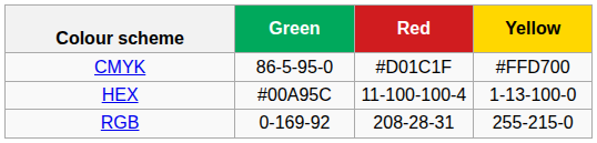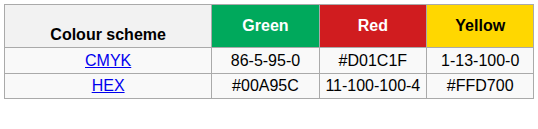 <table class=wikitable width=60% style="text-align:center;">
 <tr>
 <th><br>Colour scheme</th>
 <th ! style="background:#00A95C; width:100px; color:white;">Green</th>
 <th style="background:#D01C1F; width:100px; color:white;">Red</th>
 <th style="background:#FFD700; width:100px; color:black;">Yellow</th>
 </tr>
 <tr>
 <td><a href='#'>CMYK</a></td>
 <td>86-5-95-0</td>
 <td>#D01C1F</td>
-<td>#FFD700</td>
+<td>1-13-100-0</td>
 </tr>
 <tr>
 <td><a href='#'>HEX</a></td>
 <td>#00A95C</td>
 <td>11-100-100-4</td>
-<td>1-13-100-0</td>
-</tr>
-<tr>
-<td><a href='#'>RGB</a></td>
-<td>0-169-92</td>
-<td>208-28-31</td>
-<td>255-215-0</td>
+<td>#FFD700</td>
 </tr>
 </table>
